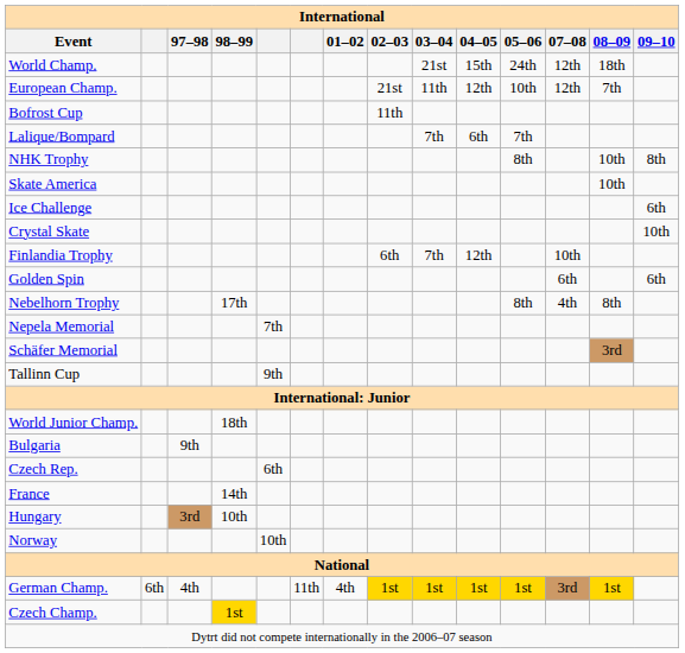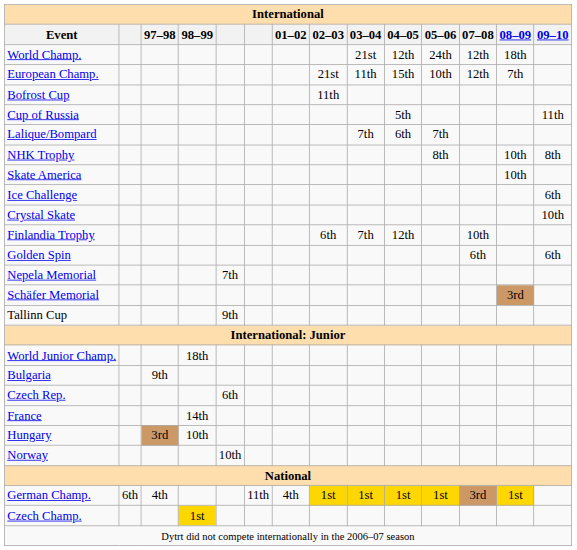 <table class="wikitable" style="text-align:center">
 <tr>
 <th style="background-color: #ffdead; " colspan=14 align=center>International</th>
 </tr>
 <tr>
 <th>Event</th>
 <th> <br> </th>
 <th>97–98 <br> </th>
 <th>98–99 <br> </th>
 <th> <br> </th>
 <th> <br> </th>
 <th>01–02 <br> </th>
 <th>02–03 <br> </th>
 <th>03–04 <br> </th>
 <th>04–05 <br> </th>
 <th>05–06 <br> </th>
 <th>07–08 <br> </th>
 <th><a href='#'>08–09</a> <br> </th>
 <th><a href='#'>09–10</a> <br> </th>
 </tr>
 <tr>
 <td align=left><a href='#'>World Champ.</a></td>
 <td></td>
 <td></td>
 <td></td>
 <td></td>
 <td></td>
 <td></td>
 <td></td>
 <td>21st</td>
-<td>15th</td>
+<td>12th</td>
 <td>24th</td>
 <td>12th</td>
 <td>18th</td>
 <td></td>
 </tr>
 <tr>
 <td align=left><a href='#'>European Champ.</a></td>
 <td></td>
 <td></td>
 <td></td>
 <td></td>
 <td></td>
 <td></td>
 <td>21st</td>
 <td>11th</td>
-<td>12th</td>
+<td>15th</td>
 <td>10th</td>
 <td>12th</td>
 <td>7th</td>
 <td></td>
 </tr>
 <tr>
 <td align=left> <a href='#'>Bofrost Cup</a></td>
 <td></td>
 <td></td>
 <td></td>
 <td></td>
 <td></td>
 <td></td>
 <td>11th</td>
 <td></td>
 <td></td>
 <td></td>
 <td></td>
 <td></td>
 <td></td>
+</tr>
+<tr>
+<td align=left> <a href='#'>Cup of Russia</a></td>
+<td></td>
+<td></td>
+<td></td>
+<td></td>
+<td></td>
+<td></td>
+<td></td>
+<td></td>
+<td>5th</td>
+<td></td>
+<td></td>
+<td></td>
+<td>11th</td>
 </tr>
 <tr>
 <td align=left> <a href='#'>Lalique/Bompard</a></td>
 <td></td>
 <td></td>
 <td></td>
 <td></td>
 <td></td>
 <td></td>
 <td></td>
 <td>7th</td>
 <td>6th</td>
 <td>7th</td>
 <td></td>
 <td></td>
 <td></td>
 </tr>
 <tr>
 <td align=left> <a href='#'>NHK Trophy</a></td>
 <td></td>
 <td></td>
 <td></td>
 <td></td>
 <td></td>
 <td></td>
 <td></td>
 <td></td>
 <td></td>
 <td>8th</td>
 <td></td>
 <td>10th</td>
 <td>8th</td>
 </tr>
 <tr>
 <td align=left> <a href='#'>Skate America</a></td>
 <td></td>
 <td></td>
 <td></td>
 <td></td>
 <td></td>
 <td></td>
 <td></td>
 <td></td>
 <td></td>
 <td></td>
 <td></td>
 <td>10th</td>
 <td></td>
 </tr>
 <tr>
 <td align=left><a href='#'>Ice Challenge</a></td>
 <td></td>
 <td></td>
 <td></td>
 <td></td>
 <td></td>
 <td></td>
 <td></td>
 <td></td>
 <td></td>
 <td></td>
 <td></td>
 <td></td>
 <td>6th</td>
 </tr>
 <tr>
 <td align=left><a href='#'>Crystal Skate</a></td>
 <td></td>
 <td></td>
 <td></td>
 <td></td>
 <td></td>
 <td></td>
 <td></td>
 <td></td>
 <td></td>
 <td></td>
 <td></td>
 <td></td>
 <td>10th</td>
 </tr>
 <tr>
 <td align=left><a href='#'>Finlandia Trophy</a></td>
 <td></td>
 <td></td>
 <td></td>
 <td></td>
 <td></td>
 <td></td>
 <td>6th</td>
 <td>7th</td>
 <td>12th</td>
 <td></td>
 <td>10th</td>
 <td></td>
 <td></td>
 </tr>
 <tr>
 <td align=left><a href='#'>Golden Spin</a></td>
 <td></td>
 <td></td>
 <td></td>
 <td></td>
 <td></td>
 <td></td>
 <td></td>
 <td></td>
 <td></td>
 <td></td>
 <td>6th</td>
 <td></td>
 <td>6th</td>
-</tr>
-<tr>
-<td align=left><a href='#'>Nebelhorn Trophy</a></td>
-<td></td>
-<td></td>
-<td>17th</td>
-<td></td>
-<td></td>
-<td></td>
-<td></td>
-<td></td>
-<td></td>
-<td>8th</td>
-<td>4th</td>
-<td>8th</td>
-<td></td>
 </tr>
 <tr>
 <td align=left><a href='#'>Nepela Memorial</a></td>
 <td></td>
 <td></td>
 <td></td>
 <td>7th</td>
 <td></td>
 <td></td>
 <td></td>
 <td></td>
 <td></td>
 <td></td>
 <td></td>
 <td></td>
 <td></td>
 </tr>
 <tr>
 <td align=left><a href='#'>Schäfer Memorial</a></td>
 <td></td>
 <td></td>
 <td></td>
 <td></td>
 <td></td>
 <td></td>
 <td></td>
 <td></td>
 <td></td>
 <td></td>
 <td></td>
 <td bgcolor=cc9966>3rd</td>
 <td></td>
 </tr>
 <tr>
 <td align=left>Tallinn Cup</td>
 <td></td>
 <td></td>
 <td></td>
 <td>9th</td>
 <td></td>
 <td></td>
 <td></td>
 <td></td>
 <td></td>
 <td></td>
 <td></td>
 <td></td>
 <td></td>
 </tr>
 <tr>
 <th style="background-color: #ffdead; " colspan=14 align=center>International: Junior</th>
 </tr>
 <tr>
 <td align=left><a href='#'>World Junior Champ.</a></td>
 <td></td>
 <td></td>
 <td>18th</td>
 <td></td>
 <td></td>
 <td></td>
 <td></td>
 <td></td>
 <td></td>
 <td></td>
 <td></td>
 <td></td>
 <td></td>
 </tr>
 <tr>
 <td align=left> <a href='#'>Bulgaria</a></td>
 <td></td>
 <td>9th</td>
 <td></td>
 <td></td>
 <td></td>
 <td></td>
 <td></td>
 <td></td>
 <td></td>
 <td></td>
 <td></td>
 <td></td>
 <td></td>
 </tr>
 <tr>
 <td align=left> <a href='#'>Czech Rep.</a></td>
 <td></td>
 <td></td>
 <td></td>
 <td>6th</td>
 <td></td>
 <td></td>
 <td></td>
 <td></td>
 <td></td>
 <td></td>
 <td></td>
 <td></td>
 <td></td>
 </tr>
 <tr>
 <td align=left> <a href='#'>France</a></td>
 <td></td>
 <td></td>
 <td>14th</td>
 <td></td>
 <td></td>
 <td></td>
 <td></td>
 <td></td>
 <td></td>
 <td></td>
 <td></td>
 <td></td>
 <td></td>
 </tr>
 <tr>
 <td align=left> <a href='#'>Hungary</a></td>
 <td></td>
 <td bgcolor=cc9966>3rd</td>
 <td>10th</td>
 <td></td>
 <td></td>
 <td></td>
 <td></td>
 <td></td>
 <td></td>
 <td></td>
 <td></td>
 <td></td>
 <td></td>
 </tr>
 <tr>
 <td align=left> <a href='#'>Norway</a></td>
 <td></td>
 <td></td>
 <td></td>
 <td>10th</td>
 <td></td>
 <td></td>
 <td></td>
 <td></td>
 <td></td>
 <td></td>
 <td></td>
 <td></td>
 <td></td>
 </tr>
 <tr>
 <th style="background-color: #ffdead; " colspan=14 align=center>National</th>
 </tr>
 <tr>
 <td align=left><a href='#'>German Champ.</a></td>
 <td>6th</td>
 <td>4th</td>
 <td></td>
 <td></td>
 <td>11th</td>
 <td>4th</td>
 <td bgcolor=gold>1st</td>
 <td bgcolor=gold>1st</td>
 <td bgcolor=gold>1st</td>
 <td bgcolor=gold>1st</td>
 <td bgcolor=cc9966>3rd</td>
 <td bgcolor=gold>1st</td>
 <td></td>
 </tr>
 <tr>
 <td align=left><a href='#'>Czech Champ.</a></td>
 <td></td>
 <td></td>
 <td bgcolor=gold>1st</td>
 <td></td>
 <td></td>
 <td></td>
 <td></td>
 <td></td>
 <td></td>
 <td></td>
 <td></td>
 <td></td>
 <td></td>
 </tr>
 <tr>
 <td colspan=14 align=center><small> Dytrt did not compete internationally in the 2006–07 season </small></td>
 </tr>
 </table>
